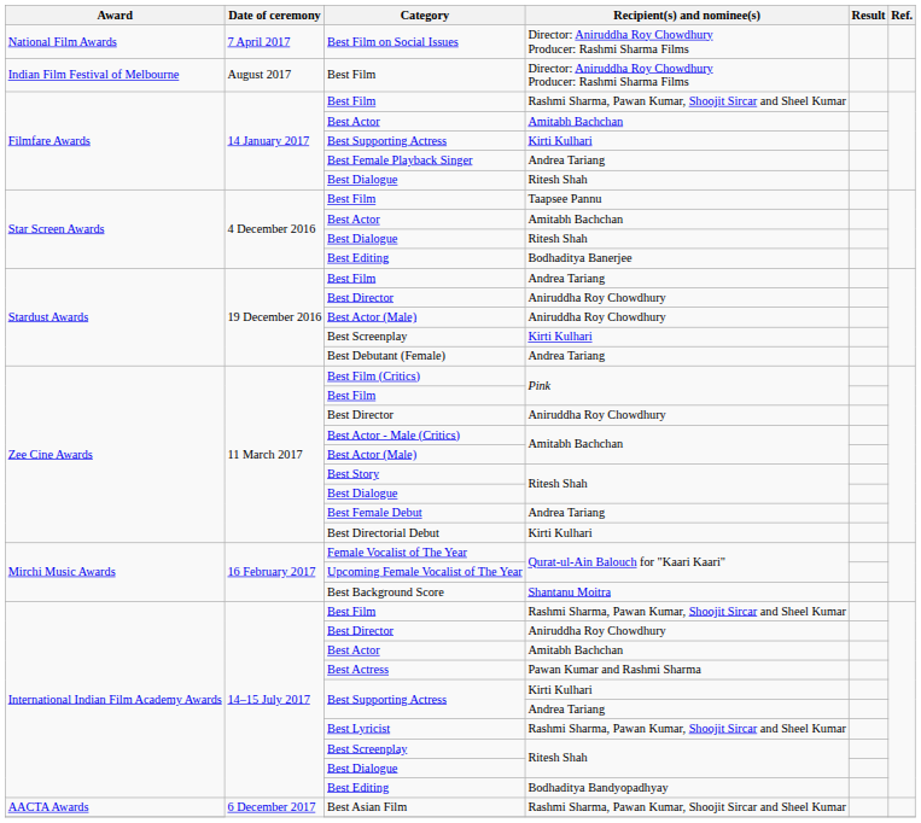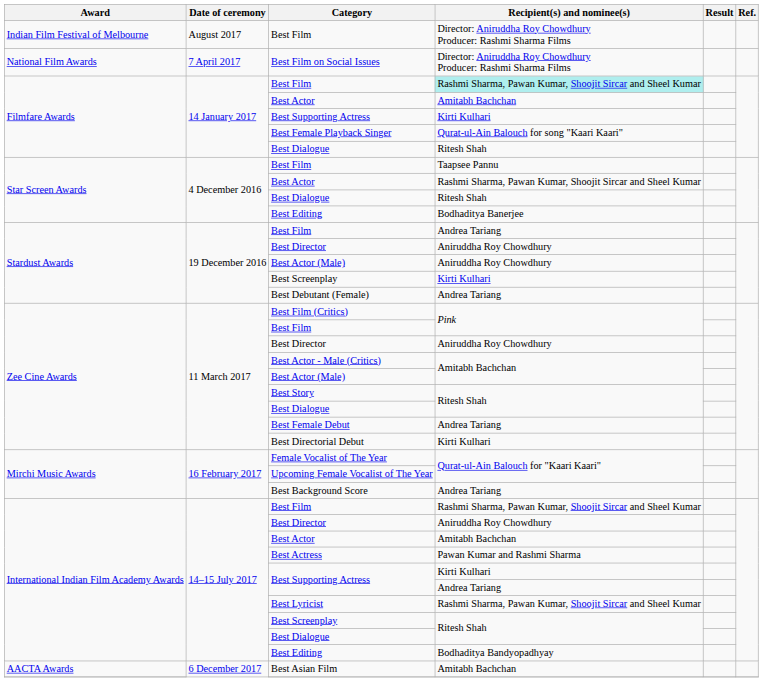 <table class="wikitable sortable">
 <tr>
 <th>Award</th>
 <th>Date of ceremony</th>
 <th>Category</th>
 <th>Recipient(s) and nominee(s)</th>
 <th>Result</th>
 <th>Ref.</th>
 </tr>
 <tr>
+<td><a href='#'>Indian Film Festival of Melbourne</a></td>
+<td>August 2017</td>
+<td>Best Film</td>
+<td>Director: <a href='#'>Aniruddha Roy Chowdhury</a><br>Producer: Rashmi Sharma Films</td>
+<td></td>
+<td></td>
+</tr>
+<tr>
 <td><a href='#'>National Film Awards</a></td>
 <td><a href='#'>7 April 2017</a></td>
 <td><a href='#'>Best Film on Social Issues</a></td>
 <td>Director: <a href='#'>Aniruddha Roy Chowdhury</a><br>Producer: Rashmi Sharma Films</td>
 <td></td>
 <td></td>
 </tr>
 <tr>
-<td><a href='#'>Indian Film Festival of Melbourne</a></td>
-<td>August 2017</td>
-<td>Best Film</td>
-<td>Director: <a href='#'>Aniruddha Roy Chowdhury</a><br>Producer: Rashmi Sharma Films</td>
-<td></td>
-<td></td>
-</tr>
-<tr>
 <td rowspan="5"><a href='#'>Filmfare Awards</a></td>
 <td rowspan="5"><a href='#'>14 January 2017</a></td>
 <td><a href='#'>Best Film</a></td>
-<td>Rashmi Sharma, Pawan Kumar, <a href='#'>Shoojit Sircar</a> and Sheel Kumar</td>
+<td style="background: paleturquoise;">Rashmi Sharma, Pawan Kumar, <a href='#'>Shoojit Sircar</a> and Sheel Kumar</td>
 <td></td>
 <td rowspan="5"></td>
 </tr>
 <tr>
 <td><a href='#'>Best Actor</a></td>
 <td><a href='#'>Amitabh Bachchan</a></td>
 <td></td>
 </tr>
 <tr>
 <td><a href='#'>Best Supporting Actress</a></td>
 <td><a href='#'>Kirti Kulhari</a></td>
 <td></td>
 </tr>
 <tr>
 <td><a href='#'>Best Female Playback Singer</a></td>
-<td>Andrea Tariang</td>
+<td><a href='#'>Qurat-ul-Ain Balouch</a> for song "Kaari Kaari"</td>
 <td></td>
 </tr>
 <tr>
 <td><a href='#'>Best Dialogue</a></td>
 <td>Ritesh Shah</td>
 <td></td>
 </tr>
 <tr>
 <td rowspan="4"><a href='#'>Star Screen Awards</a></td>
 <td rowspan="4">4 December 2016</td>
 <td><a href='#'>Best Film</a></td>
 <td>Taapsee Pannu</td>
 <td></td>
 <td rowspan="4"></td>
 </tr>
 <tr>
 <td><a href='#'>Best Actor</a></td>
-<td>Amitabh Bachchan</td>
+<td>Rashmi Sharma, Pawan Kumar, Shoojit Sircar and Sheel Kumar</td>
 <td></td>
 </tr>
 <tr>
 <td><a href='#'>Best Dialogue</a></td>
 <td>Ritesh Shah</td>
 <td></td>
 </tr>
 <tr>
 <td><a href='#'>Best Editing</a></td>
 <td>Bodhaditya Banerjee</td>
 <td></td>
 </tr>
 <tr>
 <td rowspan="5"><a href='#'>Stardust Awards</a></td>
 <td rowspan="5">19 December 2016</td>
 <td><a href='#'>Best Film</a></td>
 <td>Andrea Tariang</td>
 <td></td>
 <td rowspan="5"></td>
 </tr>
 <tr>
 <td><a href='#'>Best Director</a></td>
 <td>Aniruddha Roy Chowdhury</td>
 <td></td>
 </tr>
 <tr>
 <td><a href='#'>Best Actor (Male)</a></td>
 <td>Aniruddha Roy Chowdhury</td>
 <td></td>
 </tr>
 <tr>
 <td>Best Screenplay</td>
 <td><a href='#'>Kirti Kulhari</a></td>
 <td></td>
 </tr>
 <tr>
 <td>Best Debutant (Female)</td>
 <td>Andrea Tariang</td>
 <td></td>
 </tr>
 <tr>
 <td rowspan="9"><a href='#'>Zee Cine Awards</a></td>
 <td rowspan="9">11 March 2017</td>
 <td><a href='#'>Best Film (Critics)</a></td>
 <td rowspan="2"><em>Pink</em></td>
 <td></td>
 <td rowspan="9"></td>
 </tr>
 <tr>
 <td><a href='#'>Best Film</a></td>
 <td></td>
 </tr>
 <tr>
 <td>Best Director</td>
 <td>Aniruddha Roy Chowdhury</td>
 <td></td>
 </tr>
 <tr>
 <td><a href='#'>Best Actor - Male (Critics)</a></td>
 <td rowspan="2">Amitabh Bachchan</td>
 <td></td>
 </tr>
 <tr>
 <td><a href='#'>Best Actor (Male)</a></td>
 <td></td>
 </tr>
 <tr>
 <td><a href='#'>Best Story</a></td>
 <td rowspan="2">Ritesh Shah</td>
 <td></td>
 </tr>
 <tr>
 <td><a href='#'>Best Dialogue</a></td>
 <td></td>
 </tr>
 <tr>
 <td><a href='#'>Best Female Debut</a></td>
 <td>Andrea Tariang</td>
 <td></td>
 </tr>
 <tr>
 <td>Best Directorial Debut</td>
 <td>Kirti Kulhari</td>
 <td></td>
 </tr>
 <tr>
 <td rowspan="3"><a href='#'>Mirchi Music Awards</a></td>
 <td rowspan="3"><a href='#'>16 February 2017</a></td>
 <td><a href='#'>Female Vocalist of The Year</a></td>
 <td rowspan="2"><a href='#'>Qurat-ul-Ain Balouch</a> for "Kaari Kaari"</td>
 <td></td>
 <td rowspan="3"></td>
 </tr>
 <tr>
 <td><a href='#'>Upcoming Female Vocalist of The Year</a></td>
 <td></td>
 </tr>
 <tr>
 <td>Best Background Score</td>
-<td><a href='#'>Shantanu Moitra</a></td>
+<td>Andrea Tariang</td>
 <td></td>
 </tr>
 <tr>
 <td rowspan="10"><a href='#'>International Indian Film Academy Awards</a></td>
 <td rowspan="10"><a href='#'>14–15 July 2017</a></td>
 <td><a href='#'>Best Film</a></td>
 <td>Rashmi Sharma, Pawan Kumar, <a href='#'>Shoojit Sircar</a> and Sheel Kumar</td>
 <td></td>
 <td rowspan="10"></td>
 </tr>
 <tr>
 <td><a href='#'>Best Director</a></td>
 <td>Aniruddha Roy Chowdhury</td>
 <td></td>
 </tr>
 <tr>
 <td><a href='#'>Best Actor</a></td>
 <td>Amitabh Bachchan</td>
 <td></td>
 </tr>
 <tr>
 <td><a href='#'>Best Actress</a></td>
 <td>Pawan Kumar and Rashmi Sharma</td>
 <td></td>
 </tr>
 <tr>
 <td rowspan="2"><a href='#'>Best Supporting Actress</a></td>
 <td>Kirti Kulhari</td>
 <td></td>
 </tr>
 <tr>
 <td>Andrea Tariang</td>
 <td></td>
 </tr>
 <tr>
 <td><a href='#'>Best Lyricist</a></td>
 <td>Rashmi Sharma, Pawan Kumar, <a href='#'>Shoojit Sircar</a> and Sheel Kumar</td>
 <td></td>
 </tr>
 <tr>
 <td><a href='#'>Best Screenplay</a></td>
 <td rowspan="2">Ritesh Shah</td>
 <td></td>
 </tr>
 <tr>
 <td><a href='#'>Best Dialogue</a></td>
 <td></td>
 </tr>
 <tr>
 <td><a href='#'>Best Editing</a></td>
 <td>Bodhaditya Bandyopadhyay</td>
 <td></td>
 </tr>
 <tr>
 <td rowspan="1"><a href='#'>AACTA Awards</a></td>
 <td rowspan="3"><a href='#'>6 December 2017</a></td>
 <td>Best Asian Film</td>
-<td>Rashmi Sharma, Pawan Kumar, Shoojit Sircar and Sheel Kumar</td>
+<td>Amitabh Bachchan</td>
 <td></td>
 <td rowspan="1"></td>
 </tr>
 <tr>
 </tr>
 </table>
